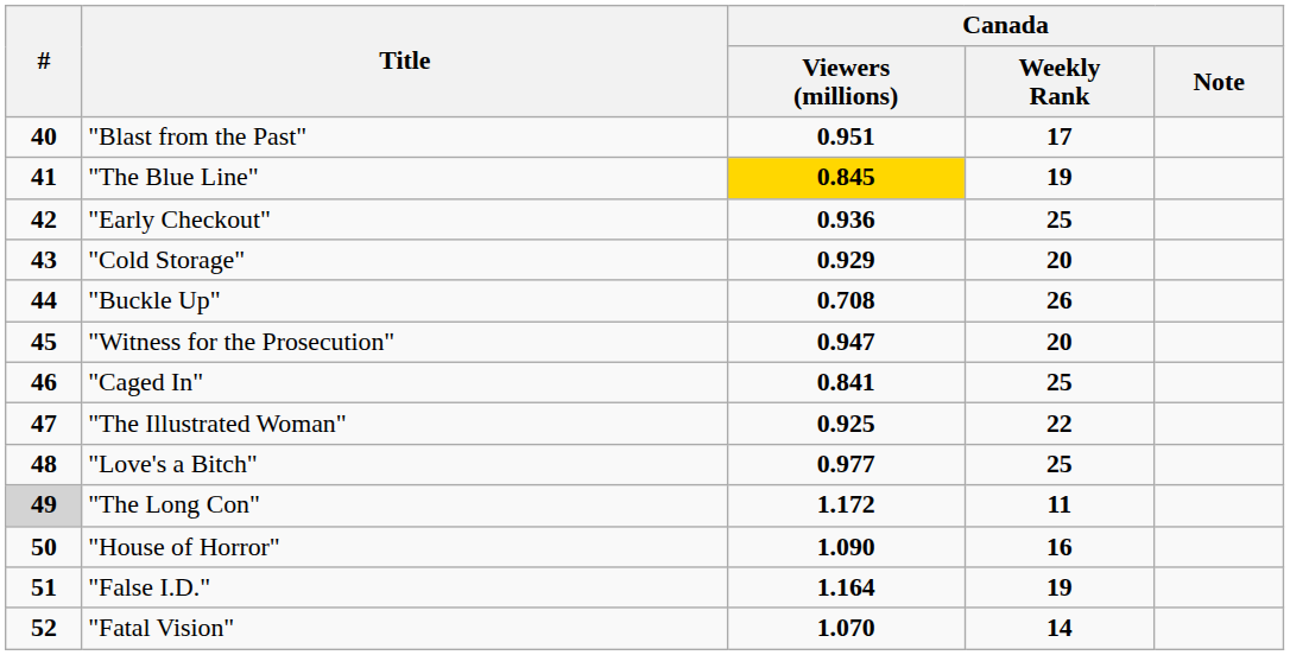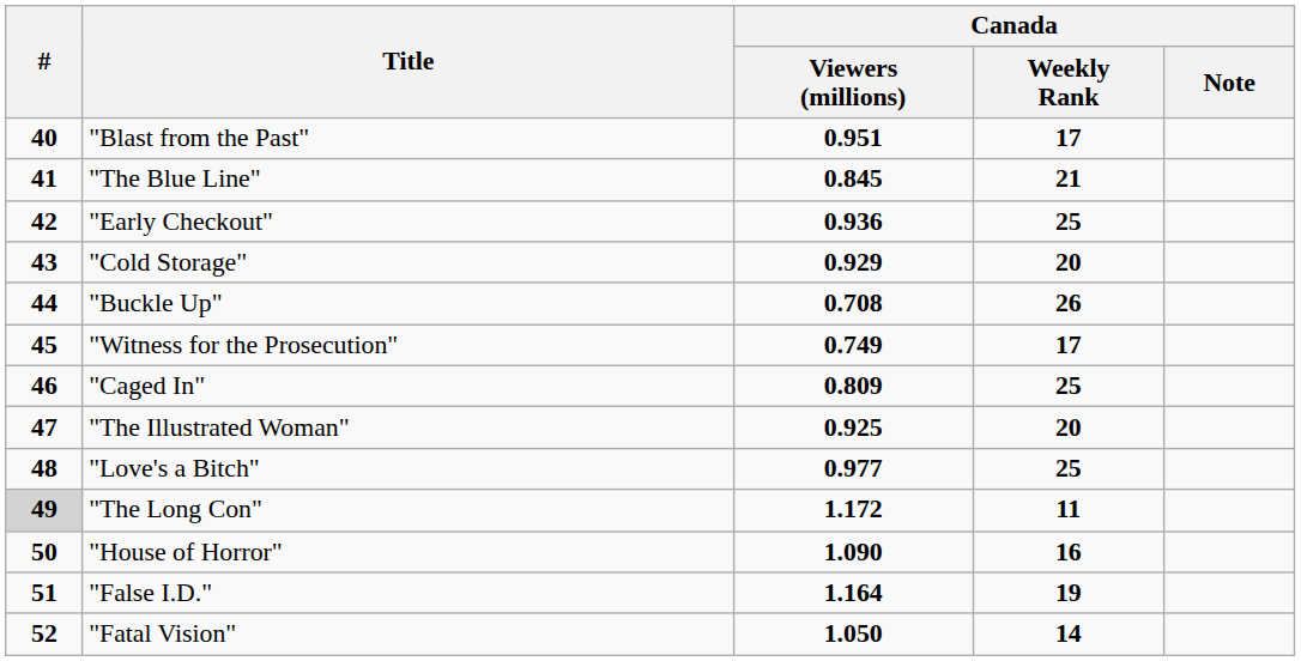 <table class="wikitable" style="text-align:center; width: 50%;">
 <tr>
 <th rowspan="2">#</th>
 <th rowspan="2">Title</th>
 <th colspan="3">Canada</th>
 </tr>
 <tr>
 <th>Viewers<br>(millions)</th>
 <th>Weekly<br>Rank</th>
 <th>Note</th>
 </tr>
 <tr>
 <td><strong>40</strong></td>
 <td align="left">"Blast from the Past"</td>
 <td><strong>0.951</strong></td>
 <td><strong>17</strong></td>
 <td></td>
 </tr>
 <tr>
 <td><strong>41</strong></td>
 <td align="left">"The Blue Line"</td>
-<td style="background: gold;"><strong>0.845</strong></td>
-<td><strong>19</strong></td>
+<td><strong>0.845</strong></td>
+<td><strong>21</strong></td>
 <td></td>
 </tr>
 <tr>
 <td><strong>42</strong></td>
 <td align="left">"Early Checkout"</td>
 <td><strong>0.936</strong></td>
 <td><strong>25</strong></td>
 <td></td>
 </tr>
 <tr>
 <td><strong>43</strong></td>
 <td align="left">"Cold Storage"</td>
 <td><strong>0.929</strong></td>
 <td><strong>20</strong></td>
 <td></td>
 </tr>
 <tr>
 <td><strong>44</strong></td>
 <td align="left">"Buckle Up"</td>
 <td><strong>0.708</strong></td>
 <td><strong>26</strong></td>
 <td></td>
 </tr>
 <tr>
 <td><strong>45</strong></td>
 <td align="left">"Witness for the Prosecution"</td>
-<td><strong>0.947</strong></td>
-<td><strong>20</strong></td>
+<td><strong>0.749</strong></td>
+<td><strong>17</strong></td>
 <td></td>
 </tr>
 <tr>
 <td><strong>46</strong></td>
 <td align="left">"Caged In"</td>
-<td><strong>0.841</strong></td>
+<td><strong>0.809</strong></td>
 <td><strong>25</strong></td>
 <td></td>
 </tr>
 <tr>
 <td><strong>47</strong></td>
 <td align="left">"The Illustrated Woman"</td>
 <td><strong>0.925</strong></td>
-<td><strong>22</strong></td>
+<td><strong>20</strong></td>
 <td></td>
 </tr>
 <tr>
 <td><strong>48</strong></td>
 <td align="left">"Love's a Bitch"</td>
 <td><strong>0.977</strong></td>
 <td><strong>25</strong></td>
 <td></td>
 </tr>
 <tr>
 <td style="background: lightgrey;"><strong>49</strong></td>
 <td align="left">"The Long Con"</td>
 <td><strong>1.172</strong></td>
 <td><strong>11</strong></td>
 <td></td>
 </tr>
 <tr>
 <td><strong>50</strong></td>
 <td align="left">"House of Horror"</td>
 <td><strong>1.090</strong></td>
 <td><strong>16</strong></td>
 <td></td>
 </tr>
 <tr>
 <td><strong>51</strong></td>
 <td align="left">"False I.D."</td>
 <td><strong>1.164</strong></td>
 <td><strong>19</strong></td>
 <td></td>
 </tr>
 <tr>
 <td><strong>52</strong></td>
 <td align="left">"Fatal Vision"</td>
-<td><strong>1.070</strong></td>
+<td><strong>1.050</strong></td>
 <td><strong>14</strong></td>
 <td></td>
 </tr>
 </table>
